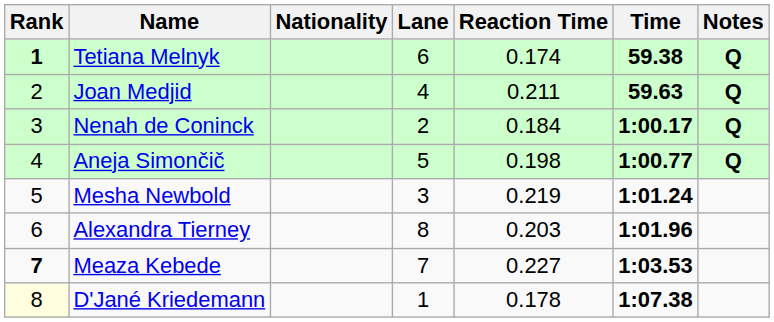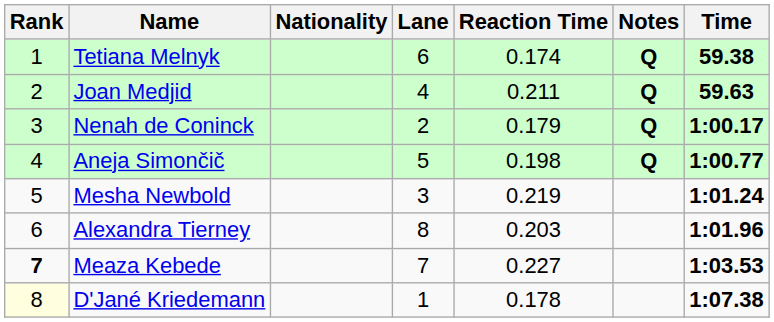 <table class="wikitable sortable" style="text-align:center">
 <tr>
 <th>Rank</th>
 <th>Name</th>
 <th>Nationality</th>
 <th>Lane</th>
 <th>Reaction Time</th>
+<th>Notes</th>
 <th>Time</th>
-<th>Notes</th>
 </tr>
 <tr bgcolor=ccffcc>
-<td><strong>1</strong></td>
+<td>1</td>
 <td align=left><a href='#'>Tetiana Melnyk</a></td>
 <td align=left></td>
 <td>6</td>
 <td>0.174</td>
+<td><strong>Q</strong></td>
 <td><strong>59.38</strong></td>
-<td><strong>Q</strong></td>
 </tr>
 <tr bgcolor=ccffcc>
 <td>2</td>
 <td align=left><a href='#'>Joan Medjid</a></td>
 <td align=left></td>
 <td>4</td>
 <td>0.211</td>
+<td><strong>Q</strong></td>
 <td><strong>59.63</strong></td>
-<td><strong>Q</strong></td>
 </tr>
 <tr bgcolor=ccffcc>
 <td>3</td>
 <td align=left><a href='#'>Nenah de Coninck</a></td>
 <td align=left></td>
 <td>2</td>
-<td>0.184</td>
+<td>0.179</td>
+<td><strong>Q</strong></td>
 <td><strong>1:00.17</strong></td>
-<td><strong>Q</strong></td>
 </tr>
 <tr bgcolor=ccffcc>
 <td>4</td>
 <td align=left><a href='#'>Aneja Simončič</a></td>
 <td align=left></td>
 <td>5</td>
 <td>0.198</td>
+<td><strong>Q</strong></td>
 <td><strong>1:00.77</strong></td>
-<td><strong>Q</strong></td>
 </tr>
 <tr>
 <td>5</td>
 <td align=left><a href='#'>Mesha Newbold</a></td>
 <td align=left></td>
 <td>3</td>
 <td>0.219</td>
+<td></td>
 <td><strong>1:01.24</strong></td>
-<td></td>
 </tr>
 <tr>
 <td>6</td>
 <td align=left><a href='#'>Alexandra Tierney</a></td>
 <td align=left></td>
 <td>8</td>
 <td>0.203</td>
+<td></td>
 <td><strong>1:01.96</strong></td>
-<td></td>
 </tr>
 <tr>
 <td><strong>7</strong></td>
 <td align=left><a href='#'>Meaza Kebede</a></td>
 <td align=left></td>
 <td>7</td>
 <td>0.227</td>
+<td></td>
 <td><strong>1:03.53</strong></td>
-<td></td>
 </tr>
 <tr>
 <td style="background: lightyellow;">8</td>
 <td align=left><a href='#'>D'Jané Kriedemann</a></td>
 <td align=left></td>
 <td>1</td>
 <td>0.178</td>
+<td></td>
 <td><strong>1:07.38</strong></td>
-<td></td>
 </tr>
 </table>
